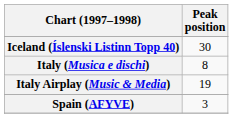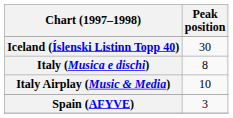 <table class="wikitable sortable plainrowheaders" style="text-align:center">
 <tr>
 <th scope="col">Chart (1997–1998)</th>
 <th scope="col">Peak<br>position</th>
 </tr>
 <tr>
 </tr>
 <tr>
 </tr>
 <tr>
 </tr>
 <tr>
 </tr>
 <tr>
 </tr>
 <tr>
 <th scope="row">Iceland (<a href='#'>Íslenski Listinn Topp 40</a>)</th>
 <td>30</td>
 </tr>
 <tr>
 <th scope="row">Italy (<em><a href='#'>Musica e dischi</a></em>)</th>
 <td>8</td>
 </tr>
 <tr>
 <th scope="row">Italy Airplay (<em><a href='#'>Music & Media</a></em>)</th>
-<td>19</td>
+<td>10</td>
 </tr>
 <tr>
 </tr>
 <tr>
 <th scope="row">Spain (<a href='#'>AFYVE</a>)</th>
 <td>3</td>
 </tr>
 <tr>
 </tr>
 <tr>
 </tr>
 <tr>
 </tr>
 </table>
